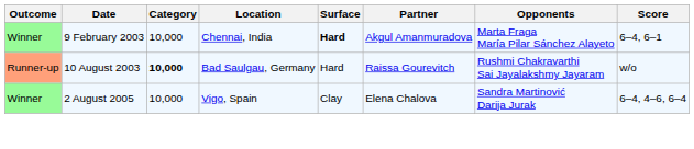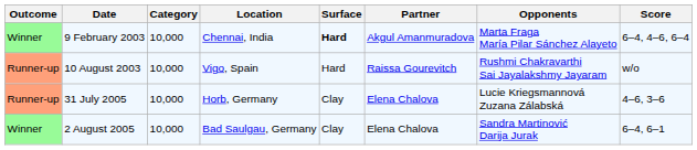 <table class="sortable wikitable" style=font-size:97%>
 <tr>
 <th>Outcome</th>
 <th>Date</th>
 <th>Category</th>
 <th>Location</th>
 <th>Surface</th>
 <th>Partner</th>
 <th>Opponents</th>
 <th>Score</th>
 </tr>
 <tr style="background:#f0f8ff;">
 <td style="background:#98fb98;">Winner</td>
 <td>9 February 2003</td>
 <td>10,000</td>
 <td><a href='#'>Chennai</a>, India</td>
 <td><strong>Hard</strong></td>
 <td> <a href='#'>Akgul Amanmuradova</a></td>
 <td> <a href='#'>Marta Fraga</a> <br>  <a href='#'>María Pilar Sánchez Alayeto</a></td>
-<td>6–4, 6–1</td>
+<td>6–4, 4–6, 6–4</td>
 </tr>
 <tr style="background:#f0f8ff;">
 <td bgcolor="FFA07A">Runner-up</td>
 <td>10 August 2003</td>
-<td><strong>10,000</strong></td>
-<td><a href='#'>Bad Saulgau</a>, Germany</td>
+<td>10,000</td>
+<td><a href='#'>Vigo</a>, Spain</td>
 <td>Hard</td>
 <td> <a href='#'>Raissa Gourevitch</a></td>
 <td> <a href='#'>Rushmi Chakravarthi</a> <br>  <a href='#'>Sai Jayalakshmy Jayaram</a></td>
 <td>w/o</td>
 </tr>
 <tr style="background:#f0f8ff;">
+<td style="background:#ffa07a;">Runner-up</td>
+<td>31 July 2005</td>
+<td>10,000</td>
+<td><a href='#'>Horb</a>, Germany</td>
+<td>Clay</td>
+<td> <a href='#'>Elena Chalova</a></td>
+<td> Lucie Kriegsmannová <br>  Zuzana Zálabská</td>
+<td>4–6, 3–6</td>
+</tr>
+<tr style="background:#f0f8ff;">
 <td style="background:#98fb98;">Winner</td>
 <td>2 August 2005</td>
 <td>10,000</td>
-<td><a href='#'>Vigo</a>, Spain</td>
+<td><a href='#'>Bad Saulgau</a>, Germany</td>
 <td>Clay</td>
 <td> Elena Chalova</td>
 <td> <a href='#'>Sandra Martinović</a> <br>  <a href='#'>Darija Jurak</a></td>
-<td>6–4, 4–6, 6–4</td>
+<td>6–4, 6–1</td>
 </tr>
 </table>
